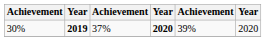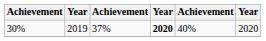 <table class=wikitable>
 <tr>
 <th>Achievement</th>
 <th>Year</th>
 <th>Achievement</th>
 <th>Year</th>
 <th>Achievement</th>
 <th>Year</th>
 </tr>
 <tr>
 <td>30%</td>
-<td><strong>2019</strong></td>
+<td>2019</td>
 <td>37%</td>
 <td><strong>2020</strong></td>
-<td>39%</td>
+<td>40%</td>
 <td>2020</td>
 </tr>
 <tr>
 </tr>
 </table>
